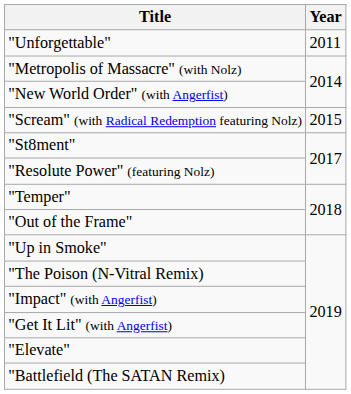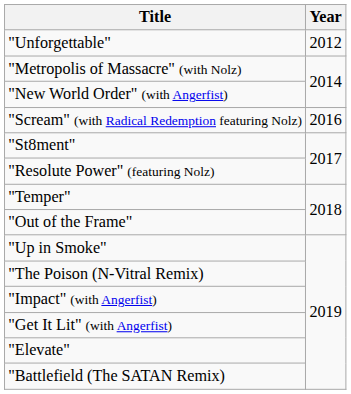 <table class="wikitable">
 <tr>
 <th>Title</th>
 <th>Year</th>
 </tr>
 <tr>
 <td>"Unforgettable"</td>
-<td>2011</td>
+<td>2012</td>
 </tr>
 <tr>
 <td>"Metropolis of Massacre" <small>(with Nolz)</small></td>
 <td rowspan="2">2014</td>
 </tr>
 <tr>
 <td>"New World Order" <small>(with <a href='#'>Angerfist</a>)</small></td>
 </tr>
 <tr>
 <td>"Scream" <small>(with <a href='#'>Radical Redemption</a> featuring Nolz)</small></td>
-<td>2015</td>
+<td>2016</td>
 </tr>
 <tr>
 <td>"St8ment"</td>
 <td rowspan="2">2017</td>
 </tr>
 <tr>
 <td>"Resolute Power" <small>(featuring Nolz)</small></td>
 </tr>
 <tr>
 <td>"Temper"</td>
 <td rowspan="2">2018</td>
 </tr>
 <tr>
 <td>"Out of the Frame"</td>
 </tr>
 <tr>
 <td>"Up in Smoke"</td>
 <td rowspan="6">2019</td>
 </tr>
 <tr>
 <td>"The Poison (N-Vitral Remix)</td>
 </tr>
 <tr>
 <td>"Impact" <small>(with <a href='#'>Angerfist</a>)</small></td>
 </tr>
 <tr>
 <td>"Get It Lit" <small>(with <a href='#'>Angerfist</a>)</small></td>
 </tr>
 <tr>
 <td>"Elevate"</td>
 </tr>
 <tr>
 <td>"Battlefield (The SATAN Remix)</td>
 </tr>
 </table>
